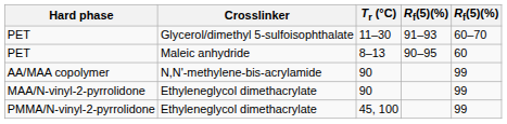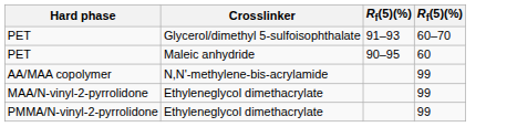 <table class="wikitable">
 <tr>
 <th>Hard phase</th>
 <th>Crosslinker</th>
-<th><em>T</em><sub>r</sub> (°C)</th>
 <th><em>R</em><sub>f</sub>(5)(%)</th>
 <th><em>R</em><sub>f</sub>(5)(%)</th>
 </tr>
 <tr>
 <td>PET</td>
 <td>Glycerol/dimethyl 5-sulfoisophthalate</td>
-<td>11–30</td>
 <td>91–93</td>
 <td>60–70</td>
 </tr>
 <tr>
 <td>PET</td>
 <td>Maleic anhydride</td>
-<td>8–13</td>
 <td>90–95</td>
 <td>60</td>
 </tr>
 <tr>
 <td>AA/MAA copolymer</td>
 <td>N,N'-methylene-bis-acrylamide</td>
-<td>90</td>
 <td></td>
 <td>99</td>
 </tr>
 <tr>
 <td>MAA/N-vinyl-2-pyrrolidone</td>
 <td>Ethyleneglycol dimethacrylate</td>
-<td>90</td>
 <td></td>
 <td>99</td>
 </tr>
 <tr>
 <td>PMMA/N-vinyl-2-pyrrolidone</td>
 <td>Ethyleneglycol dimethacrylate</td>
-<td>45, 100</td>
 <td></td>
 <td>99</td>
 </tr>
 </table>
